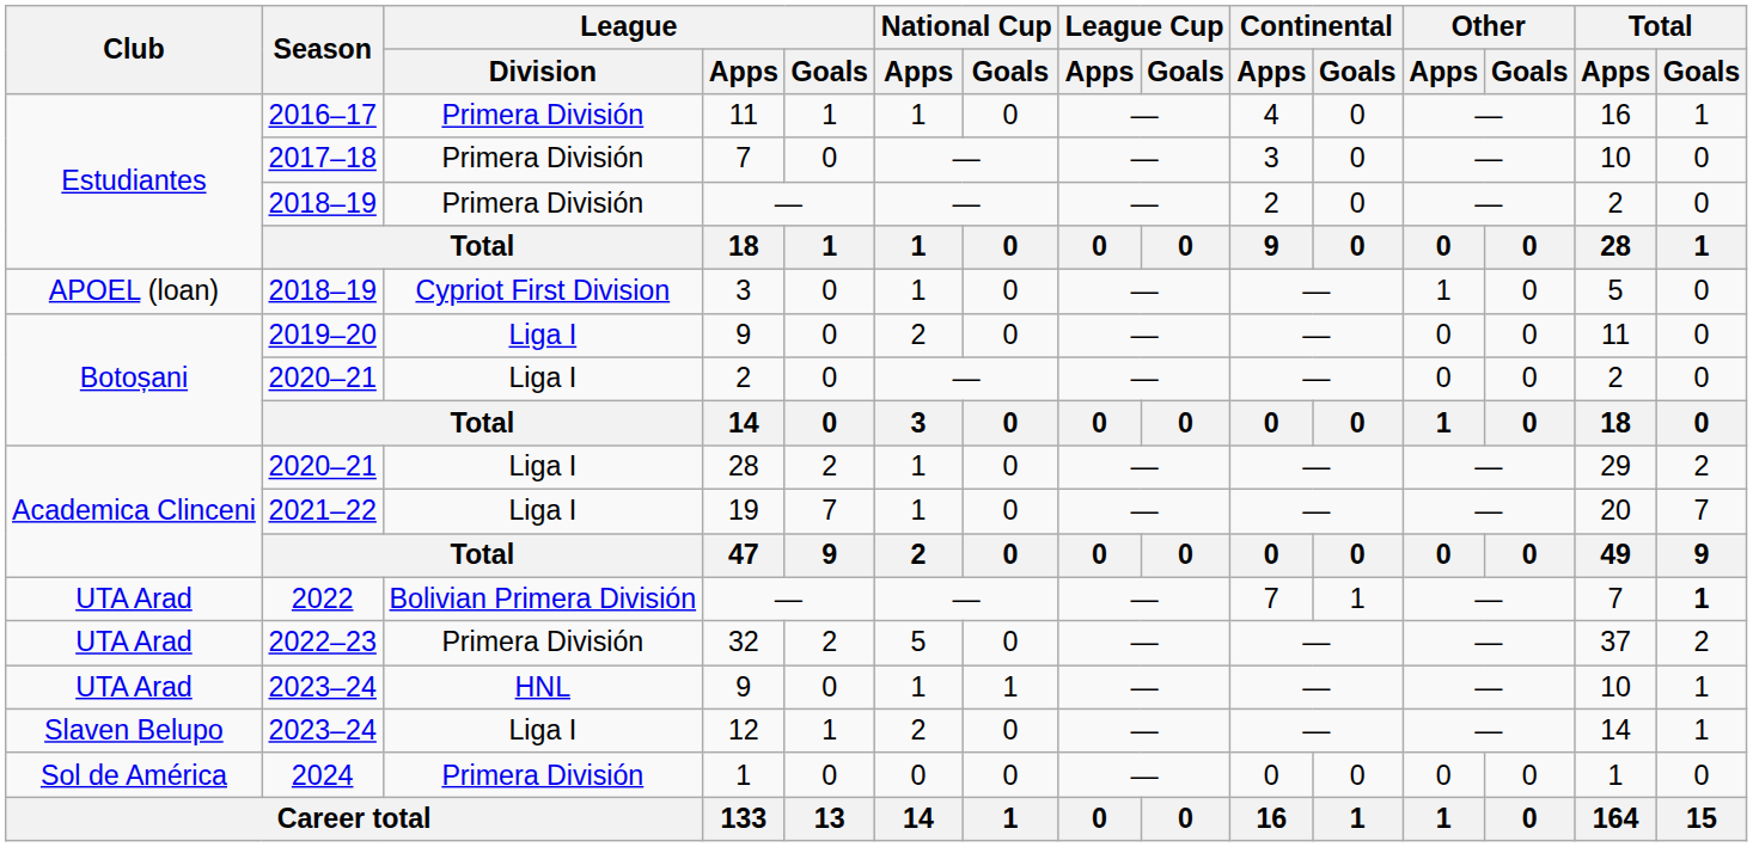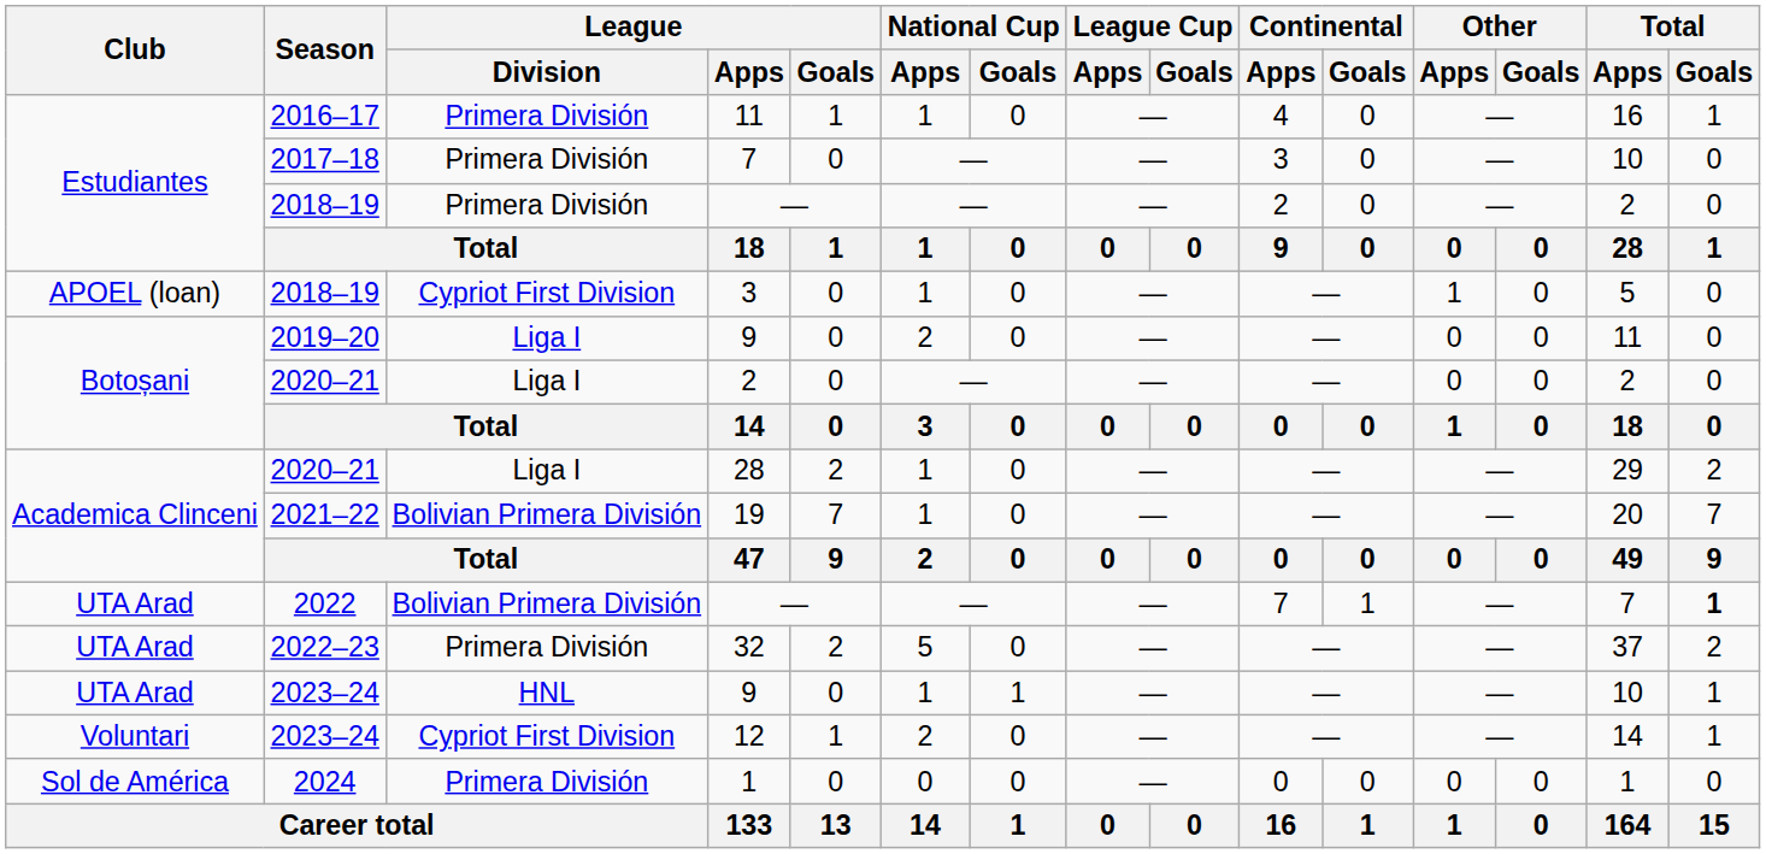 <table class="wikitable" style="text-align:center">
 <tr>
 <th rowspan="2">Club</th>
 <th rowspan="2">Season</th>
 <th colspan="3">League</th>
 <th colspan="2">National Cup</th>
 <th colspan="2">League Cup</th>
 <th colspan="2">Continental</th>
 <th colspan="2">Other</th>
 <th colspan="2">Total</th>
 </tr>
 <tr>
 <th>Division</th>
 <th>Apps</th>
 <th>Goals</th>
 <th>Apps</th>
 <th>Goals</th>
 <th>Apps</th>
 <th>Goals</th>
 <th>Apps</th>
 <th>Goals</th>
 <th>Apps</th>
 <th>Goals</th>
 <th>Apps</th>
 <th>Goals</th>
 </tr>
 <tr>
 <td rowspan="4"><a href='#'>Estudiantes</a></td>
 <td><a href='#'>2016–17</a></td>
 <td><a href='#'>Primera División</a></td>
 <td>11</td>
 <td>1</td>
 <td>1</td>
 <td>0</td>
 <td colspan="2">—</td>
 <td>4</td>
 <td>0</td>
 <td colspan="2">—</td>
 <td>16</td>
 <td>1</td>
 </tr>
 <tr>
 <td><a href='#'>2017–18</a></td>
 <td>Primera División</td>
 <td>7</td>
 <td>0</td>
 <td colspan="2">—</td>
 <td colspan="2">—</td>
 <td>3</td>
 <td>0</td>
 <td colspan="2">—</td>
 <td>10</td>
 <td>0</td>
 </tr>
 <tr>
 <td><a href='#'>2018–19</a></td>
 <td>Primera División</td>
 <td colspan="2">—</td>
 <td colspan="2">—</td>
 <td colspan="2">—</td>
 <td>2</td>
 <td>0</td>
 <td colspan="2">—</td>
 <td>2</td>
 <td>0</td>
 </tr>
 <tr>
 <th colspan="2">Total</th>
 <th>18</th>
 <th>1</th>
 <th>1</th>
 <th>0</th>
 <th>0</th>
 <th>0</th>
 <th>9</th>
 <th>0</th>
 <th>0</th>
 <th>0</th>
 <th>28</th>
 <th>1</th>
 </tr>
 <tr>
 <td><a href='#'>APOEL</a> (loan)</td>
 <td><a href='#'>2018–19</a></td>
 <td rowspan="1"><a href='#'>Cypriot First Division</a></td>
 <td>3</td>
 <td>0</td>
 <td>1</td>
 <td>0</td>
 <td colspan="2">—</td>
 <td colspan="2">—</td>
 <td>1</td>
 <td>0</td>
 <td>5</td>
 <td>0</td>
 </tr>
 <tr>
 <td rowspan="3"><a href='#'>Botoșani</a></td>
 <td><a href='#'>2019–20</a></td>
 <td><a href='#'>Liga I</a></td>
 <td>9</td>
 <td>0</td>
 <td>2</td>
 <td>0</td>
 <td colspan="2">—</td>
 <td colspan="2">—</td>
 <td>0</td>
 <td>0</td>
 <td>11</td>
 <td>0</td>
 </tr>
 <tr>
 <td><a href='#'>2020–21</a></td>
 <td>Liga I</td>
 <td>2</td>
 <td>0</td>
 <td colspan="2">—</td>
 <td colspan="2">—</td>
 <td colspan="2">—</td>
 <td>0</td>
 <td>0</td>
 <td>2</td>
 <td>0</td>
 </tr>
 <tr>
 <th colspan="2">Total</th>
 <th>14</th>
 <th>0</th>
 <th>3</th>
 <th>0</th>
 <th>0</th>
 <th>0</th>
 <th>0</th>
 <th>0</th>
 <th>1</th>
 <th>0</th>
 <th>18</th>
 <th>0</th>
 </tr>
 <tr>
 <td rowspan="3"><a href='#'>Academica Clinceni</a></td>
 <td><a href='#'>2020–21</a></td>
 <td>Liga I</td>
 <td>28</td>
 <td>2</td>
 <td>1</td>
 <td>0</td>
 <td colspan="2">—</td>
 <td colspan="2">—</td>
 <td colspan="2">—</td>
 <td>29</td>
 <td>2</td>
 </tr>
 <tr>
 <td><a href='#'>2021–22</a></td>
-<td>Liga I</td>
+<td rowspan="1"><a href='#'>Bolivian Primera División</a></td>
 <td>19</td>
 <td>7</td>
 <td>1</td>
 <td>0</td>
 <td colspan="2">—</td>
 <td colspan="2">—</td>
 <td colspan="2">—</td>
 <td>20</td>
 <td>7</td>
 </tr>
 <tr>
 <th colspan="2">Total</th>
 <th>47</th>
 <th>9</th>
 <th>2</th>
 <th>0</th>
 <th>0</th>
 <th>0</th>
 <th>0</th>
 <th>0</th>
 <th>0</th>
 <th>0</th>
 <th>49</th>
 <th>9</th>
 </tr>
 <tr>
 <td><a href='#'>UTA Arad</a></td>
 <td><a href='#'>2022</a></td>
 <td rowspan="1"><a href='#'>Bolivian Primera División</a></td>
 <td colspan="2">—</td>
 <td colspan="2">—</td>
 <td colspan="2">—</td>
 <td>7</td>
 <td>1</td>
 <td colspan="2">—</td>
 <td>7</td>
 <td><strong>1</strong></td>
 </tr>
 <tr>
 <td><a href='#'>UTA Arad</a></td>
 <td><a href='#'>2022–23</a></td>
 <td>Primera División</td>
 <td>32</td>
 <td>2</td>
 <td>5</td>
 <td>0</td>
 <td colspan="2">—</td>
 <td colspan="2">—</td>
 <td colspan="2">—</td>
 <td>37</td>
 <td>2</td>
 </tr>
 <tr>
 <td><a href='#'>UTA Arad</a></td>
 <td><a href='#'>2023–24</a></td>
 <td rowspan="1"><a href='#'>HNL</a></td>
 <td>9</td>
 <td>0</td>
 <td>1</td>
 <td>1</td>
 <td colspan="2">—</td>
 <td colspan="2">—</td>
 <td colspan="2">—</td>
 <td>10</td>
 <td>1</td>
 </tr>
 <tr>
-<td><a href='#'>Slaven Belupo</a></td>
+<td><a href='#'>Voluntari</a></td>
 <td><a href='#'>2023–24</a></td>
-<td rowspan="1">Liga I</td>
+<td rowspan="1"><a href='#'>Cypriot First Division</a></td>
 <td>12</td>
 <td>1</td>
 <td>2</td>
 <td>0</td>
 <td colspan="2">—</td>
 <td colspan="2">—</td>
 <td colspan="2">—</td>
 <td>14</td>
 <td>1</td>
 </tr>
 <tr>
 <td><a href='#'>Sol de América</a></td>
 <td><a href='#'>2024</a></td>
 <td><a href='#'>Primera División</a></td>
 <td>1</td>
 <td>0</td>
 <td>0</td>
 <td>0</td>
 <td colspan="2">—</td>
 <td>0</td>
 <td>0</td>
 <td>0</td>
 <td>0</td>
 <td>1</td>
 <td>0</td>
 </tr>
 <tr>
 <th colspan="3">Career total</th>
 <th>133</th>
 <th>13</th>
 <th>14</th>
 <th>1</th>
 <th>0</th>
 <th>0</th>
 <th>16</th>
 <th>1</th>
 <th>1</th>
 <th>0</th>
 <th>164</th>
 <th>15</th>
 </tr>
 </table>
